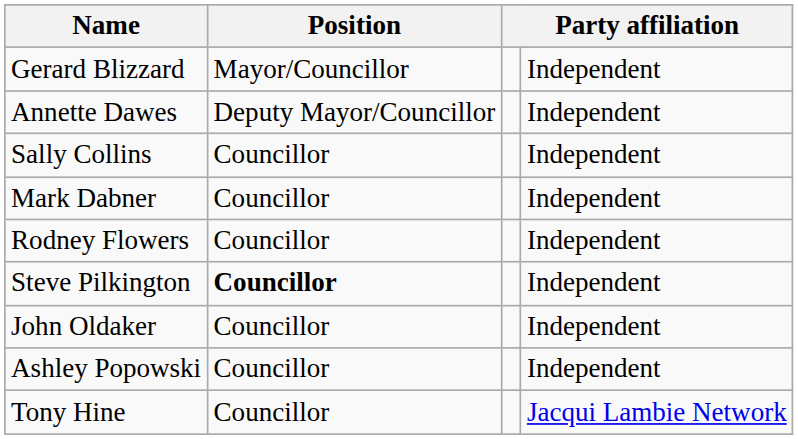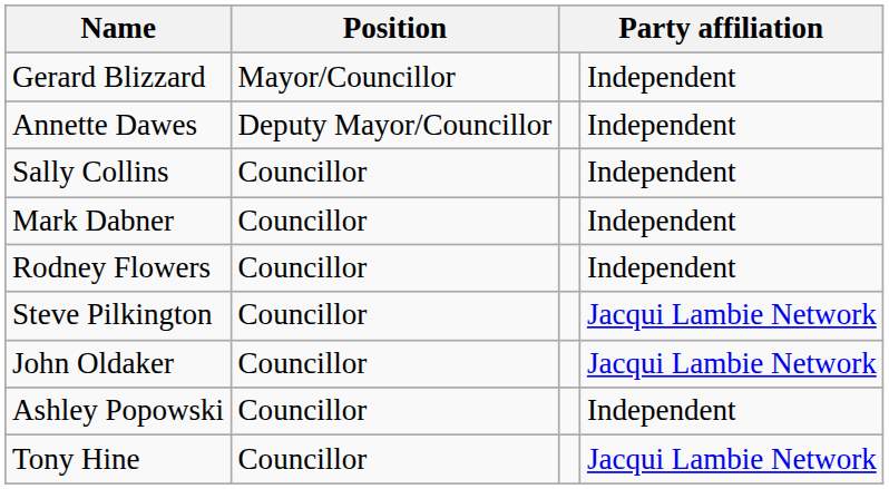 <table class="wikitable">
 <tr>
 <th>Name</th>
 <th>Position</th>
 <th colspan=2>Party affiliation</th>
 </tr>
 <tr>
 <td>Gerard Blizzard</td>
 <td>Mayor/Councillor</td>
 <td> </td>
 <td>Independent</td>
 </tr>
 <tr>
 <td>Annette Dawes</td>
 <td>Deputy Mayor/Councillor</td>
 <td> </td>
 <td>Independent</td>
 </tr>
 <tr>
 <td>Sally Collins</td>
 <td>Councillor</td>
 <td> </td>
 <td>Independent</td>
 </tr>
 <tr>
 <td>Mark Dabner</td>
 <td>Councillor</td>
 <td> </td>
 <td>Independent</td>
 </tr>
 <tr>
 <td>Rodney Flowers</td>
 <td>Councillor</td>
 <td> </td>
 <td>Independent</td>
 </tr>
 <tr>
 <td>Steve Pilkington</td>
-<td><strong>Councillor</strong></td>
+<td>Councillor</td>
 <td> </td>
-<td>Independent</td>
+<td><a href='#'>Jacqui Lambie Network</a></td>
 </tr>
 <tr>
 <td>John Oldaker</td>
 <td>Councillor</td>
 <td> </td>
-<td>Independent</td>
+<td><a href='#'>Jacqui Lambie Network</a></td>
 </tr>
 <tr>
 <td>Ashley Popowski</td>
 <td>Councillor</td>
 <td> </td>
 <td>Independent</td>
 </tr>
 <tr>
 <td>Tony Hine</td>
 <td>Councillor</td>
 <td> </td>
 <td><a href='#'>Jacqui Lambie Network</a></td>
 </tr>
 </table>
